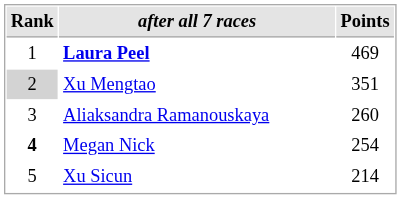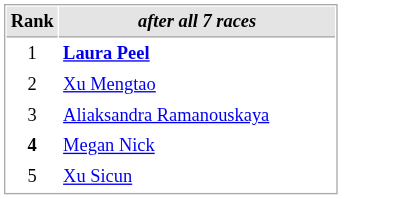 <table cellspacing="1" cellpadding="3" style="border:1px solid #aaa; font-size:86%;">
 <tr style="background:#e4e4e4;">
 <th style="border-bottom:1px solid #aaa; width:10px;">Rank</th>
 <th style="border-bottom:1px solid #aaa; width:200px;"><em>after all 7 races</em></th>
-<th style="border-bottom:1px solid #aaa; width:20px;">Points</th>
 </tr>
 <tr>
 <td align=center>1</td>
 <td><strong> <a href='#'>Laura Peel</a></strong></td>
-<td align=center>469</td>
 </tr>
 <tr>
-<td align=center style="background: lightgrey;">2</td>
+<td align=center>2</td>
 <td> <a href='#'>Xu Mengtao</a></td>
-<td align=center>351</td>
 </tr>
 <tr>
 <td align=center>3</td>
 <td> <a href='#'>Aliaksandra Ramanouskaya</a></td>
-<td align=center>260</td>
 </tr>
 <tr>
 <td align=center><strong>4</strong></td>
 <td> <a href='#'>Megan Nick</a></td>
-<td align=center>254</td>
 </tr>
 <tr>
 <td align=center>5</td>
 <td> <a href='#'>Xu Sicun</a></td>
-<td align=center>214</td>
 </tr>
 </table>
